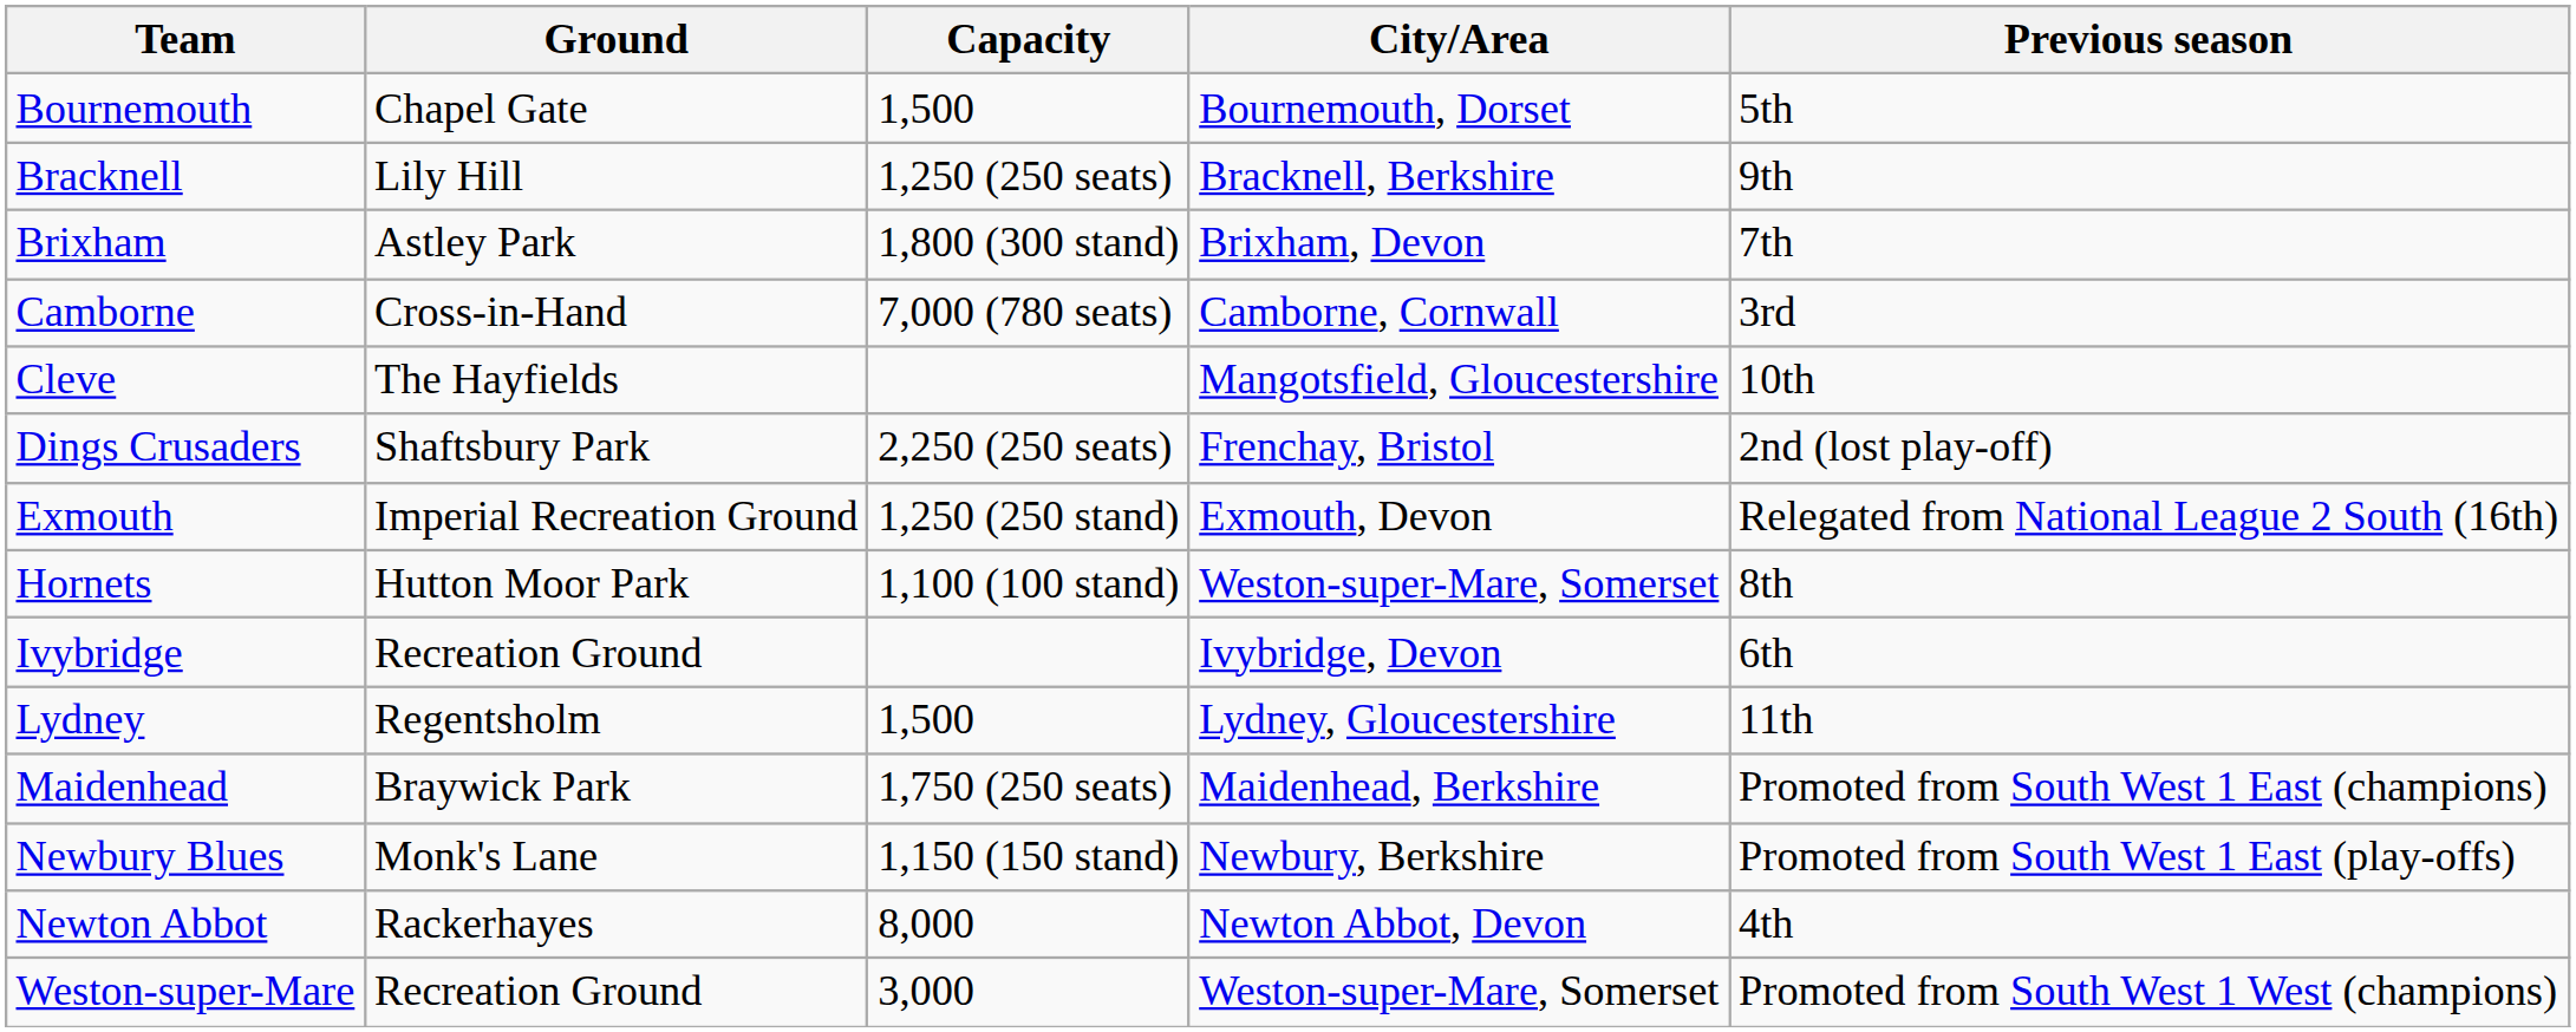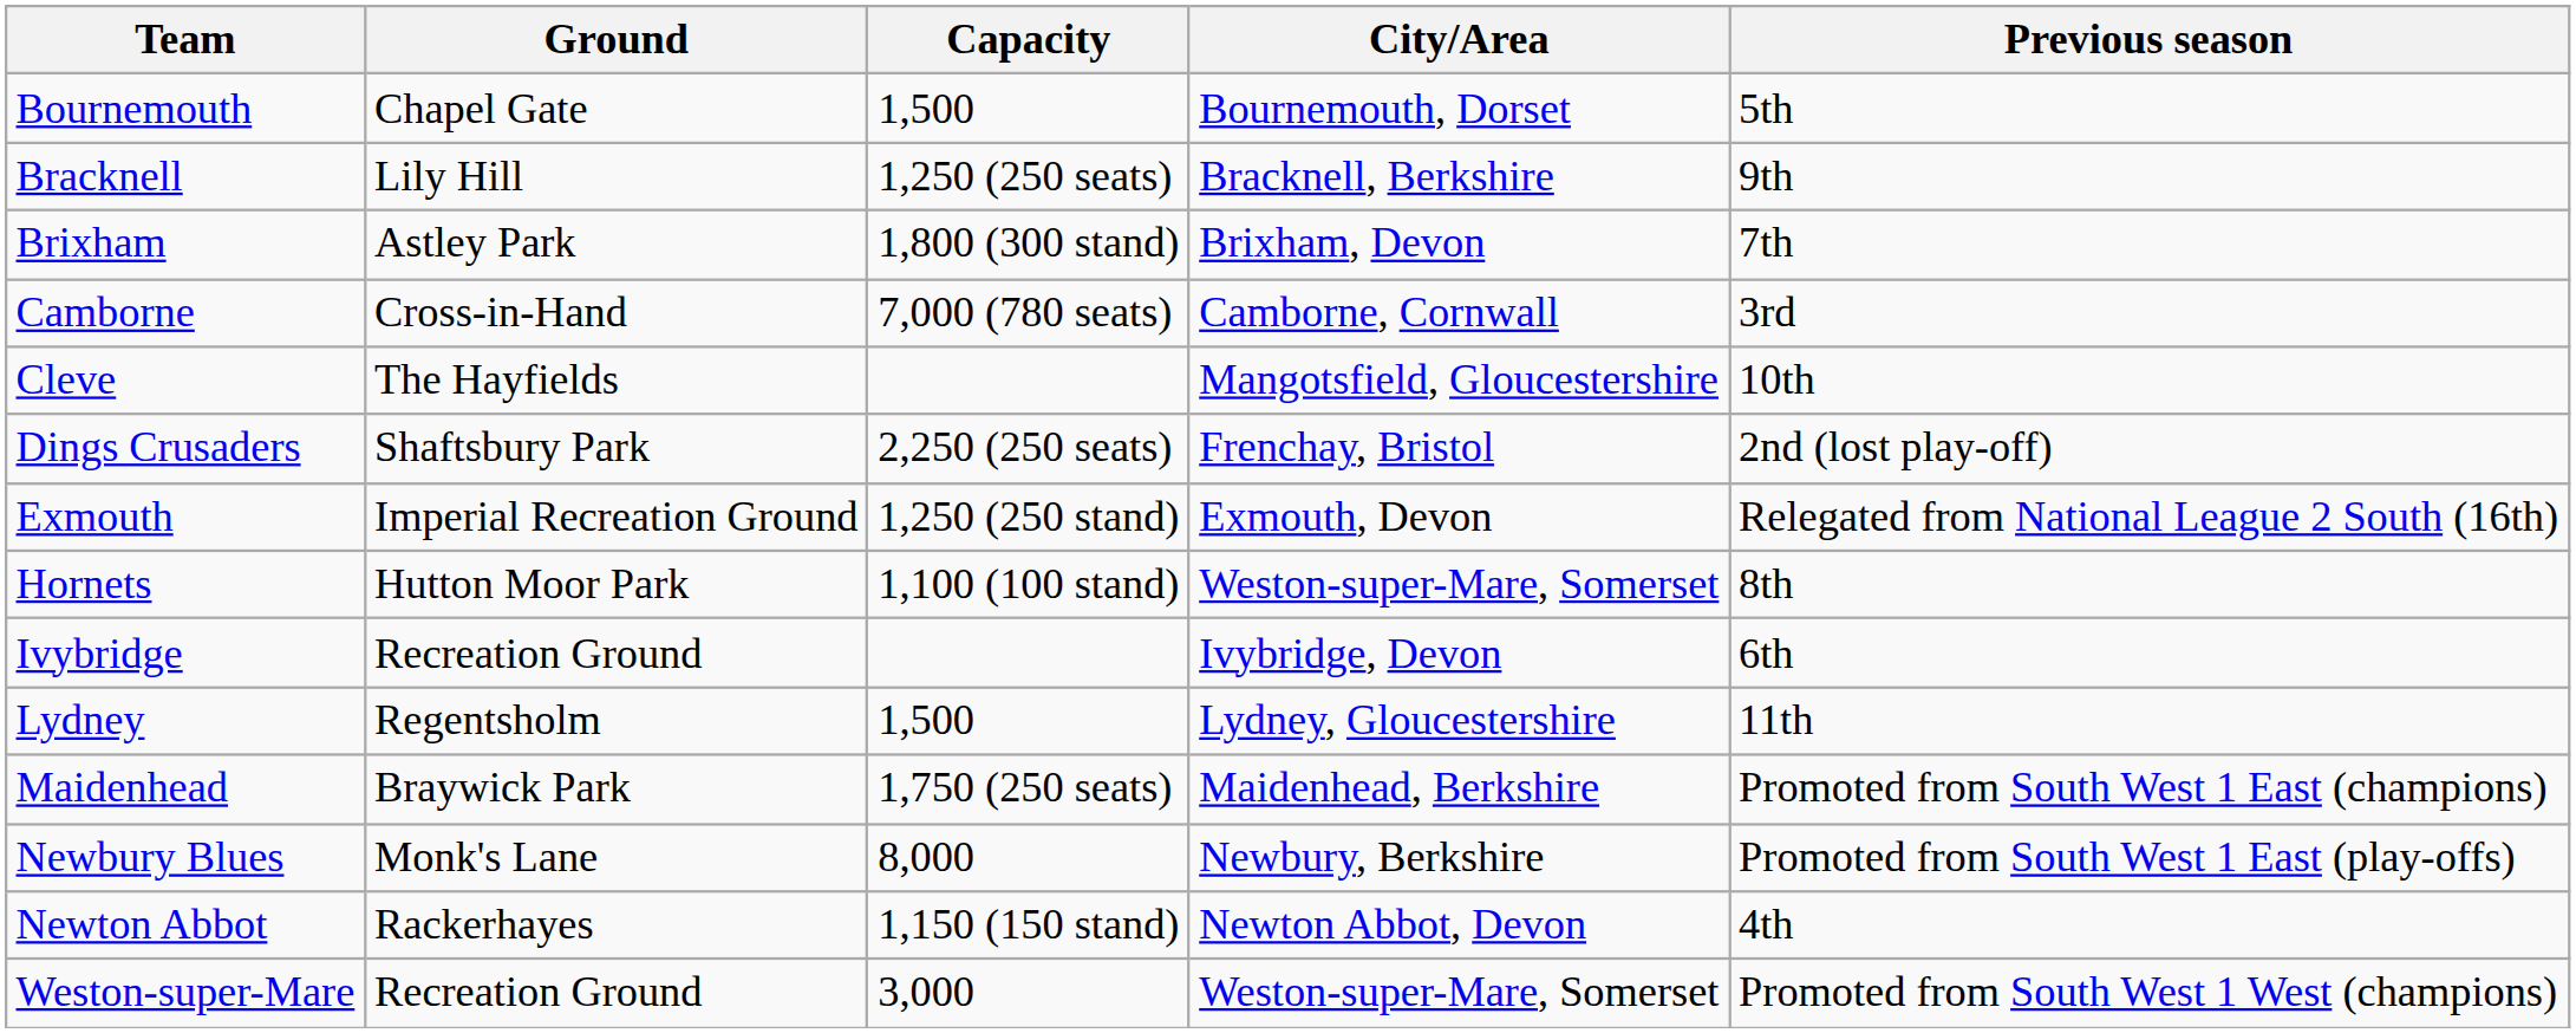 <table class="wikitable sortable">
 <tr>
 <th>Team</th>
 <th>Ground</th>
 <th>Capacity</th>
 <th>City/Area</th>
 <th>Previous season</th>
 </tr>
 <tr>
 <td><a href='#'>Bournemouth</a></td>
 <td>Chapel Gate</td>
 <td>1,500</td>
 <td><a href='#'>Bournemouth</a>, <a href='#'>Dorset</a></td>
 <td>5th</td>
 </tr>
 <tr>
 <td><a href='#'>Bracknell</a></td>
 <td>Lily Hill</td>
 <td>1,250 (250 seats)</td>
 <td><a href='#'>Bracknell</a>, <a href='#'>Berkshire</a></td>
 <td>9th</td>
 </tr>
 <tr>
 <td><a href='#'>Brixham</a></td>
 <td>Astley Park</td>
 <td>1,800 (300 stand)</td>
 <td><a href='#'>Brixham</a>, <a href='#'>Devon</a></td>
 <td>7th</td>
 </tr>
 <tr>
 <td><a href='#'>Camborne</a></td>
 <td>Cross-in-Hand</td>
 <td>7,000 (780 seats)</td>
 <td><a href='#'>Camborne</a>, <a href='#'>Cornwall</a></td>
 <td>3rd</td>
 </tr>
 <tr>
 <td><a href='#'>Cleve</a></td>
 <td>The Hayfields</td>
 <td></td>
 <td><a href='#'>Mangotsfield</a>, <a href='#'>Gloucestershire</a></td>
 <td>10th</td>
 </tr>
 <tr>
 <td><a href='#'>Dings Crusaders</a></td>
 <td>Shaftsbury Park</td>
 <td>2,250 (250 seats)</td>
 <td><a href='#'>Frenchay</a>, <a href='#'>Bristol</a></td>
 <td>2nd (lost play-off)</td>
 </tr>
 <tr>
 <td><a href='#'>Exmouth</a></td>
 <td>Imperial Recreation Ground</td>
 <td>1,250 (250 stand)</td>
 <td><a href='#'>Exmouth</a>, Devon</td>
 <td>Relegated from <a href='#'>National League 2 South</a> (16th)</td>
 </tr>
 <tr>
 <td><a href='#'>Hornets</a></td>
 <td>Hutton Moor Park</td>
 <td>1,100 (100 stand)</td>
 <td><a href='#'>Weston-super-Mare</a>, <a href='#'>Somerset</a></td>
 <td>8th</td>
 </tr>
 <tr>
 <td><a href='#'>Ivybridge</a></td>
 <td>Recreation Ground</td>
 <td></td>
 <td><a href='#'>Ivybridge</a>, <a href='#'>Devon</a></td>
 <td>6th</td>
 </tr>
 <tr>
 <td><a href='#'>Lydney</a></td>
 <td>Regentsholm</td>
 <td>1,500</td>
 <td><a href='#'>Lydney</a>, <a href='#'>Gloucestershire</a></td>
 <td>11th</td>
 </tr>
 <tr>
 <td><a href='#'>Maidenhead</a></td>
 <td>Braywick Park</td>
 <td>1,750 (250 seats)</td>
 <td><a href='#'>Maidenhead</a>, <a href='#'>Berkshire</a></td>
 <td>Promoted from <a href='#'>South West 1 East</a> (champions)</td>
 </tr>
 <tr>
 <td><a href='#'>Newbury Blues</a></td>
 <td>Monk's Lane</td>
-<td>1,150 (150 stand)</td>
+<td>8,000</td>
 <td><a href='#'>Newbury</a>, Berkshire</td>
 <td>Promoted from <a href='#'>South West 1 East</a> (play-offs)</td>
 </tr>
 <tr>
 <td><a href='#'>Newton Abbot</a></td>
 <td>Rackerhayes</td>
-<td>8,000</td>
+<td>1,150 (150 stand)</td>
 <td><a href='#'>Newton Abbot</a>, <a href='#'>Devon</a></td>
 <td>4th</td>
 </tr>
 <tr>
 <td><a href='#'>Weston-super-Mare</a></td>
 <td>Recreation Ground</td>
 <td>3,000</td>
 <td><a href='#'>Weston-super-Mare</a>, Somerset</td>
 <td>Promoted from <a href='#'>South West 1 West</a> (champions)</td>
 </tr>
 <tr>
 </tr>
 </table>
